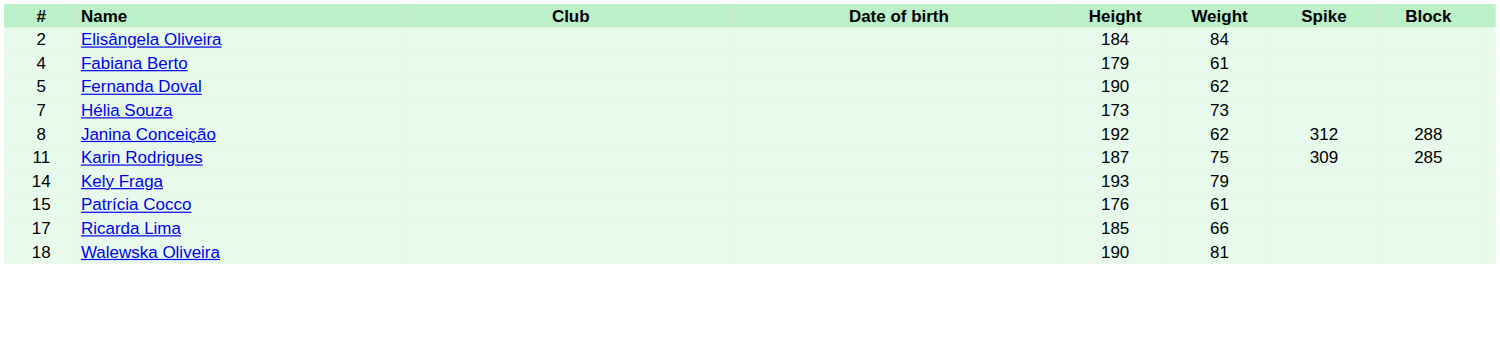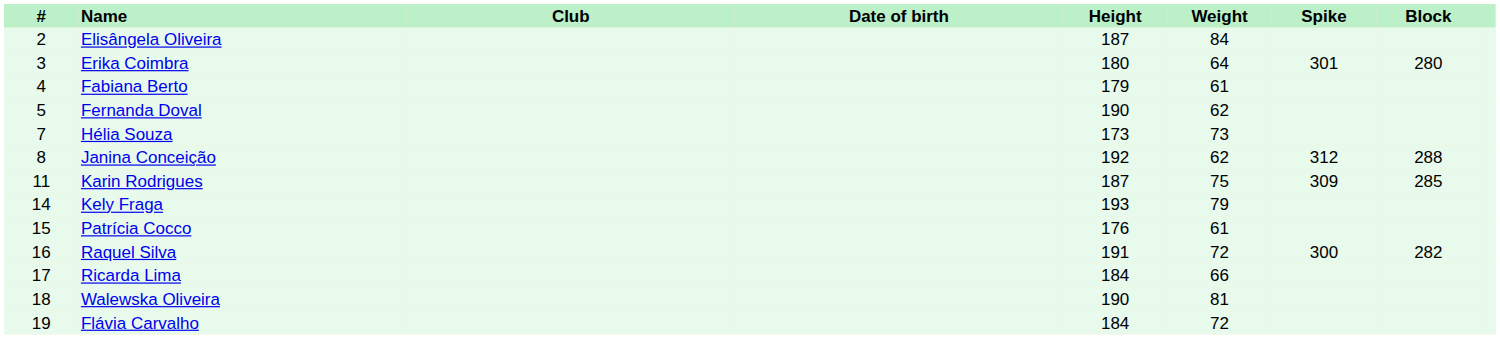 <table border=0 cellpadding=2 cellspacing=0  |- bgcolor=#FFECCE style="text-align:center; font-size:90%;" width=100%>
 <tr bgcolor=#BBF0C9>
 <th width=5%>#</th>
 <th style="width:22%; text-align:left;">Name</th>
 <th width=22%>Club</th>
 <th width=22%>Date of birth</th>
 <th width=7%>Height</th>
 <th width=7%>Weight</th>
 <th width=7%>Spike</th>
 <th width=7%>Block</th>
 <th></th>
 </tr>
 <tr bgcolor=#E7FAEC>
 <td>2</td>
 <td align=left><a href='#'>Elisângela Oliveira</a></td>
 <td></td>
 <td></td>
-<td>184</td>
+<td>187</td>
 <td>84</td>
 <td></td>
 <td></td>
+<td></td>
+</tr>
+<tr bgcolor=#E7FAEC>
+<td>3</td>
+<td align=left><a href='#'>Erika Coimbra</a></td>
+<td></td>
+<td></td>
+<td>180</td>
+<td>64</td>
+<td>301</td>
+<td>280</td>
 <td></td>
 </tr>
 <tr bgcolor=#E7FAEC>
 <td>4</td>
 <td align=left><a href='#'>Fabiana Berto</a></td>
 <td></td>
 <td></td>
 <td>179</td>
 <td>61</td>
 <td></td>
 <td></td>
 <td></td>
 </tr>
 <tr bgcolor=#E7FAEC>
 <td>5</td>
 <td align=left><a href='#'>Fernanda Doval</a></td>
 <td></td>
 <td></td>
 <td>190</td>
 <td>62</td>
 <td></td>
 <td></td>
 <td></td>
 </tr>
 <tr bgcolor=#E7FAEC>
 <td>7</td>
 <td align=left><a href='#'>Hélia Souza</a></td>
 <td></td>
 <td></td>
 <td>173</td>
 <td>73</td>
 <td></td>
 <td></td>
 <td></td>
 </tr>
 <tr bgcolor=#E7FAEC>
 <td>8</td>
 <td align=left><a href='#'>Janina Conceição</a></td>
 <td></td>
 <td></td>
 <td>192</td>
 <td>62</td>
 <td>312</td>
 <td>288</td>
 <td></td>
 </tr>
 <tr bgcolor=#E7FAEC>
 <td>11</td>
 <td align=left><a href='#'>Karin Rodrigues</a></td>
 <td></td>
 <td></td>
 <td>187</td>
 <td>75</td>
 <td>309</td>
 <td>285</td>
 <td></td>
 </tr>
 <tr bgcolor=#E7FAEC>
 <td>14</td>
 <td align=left><a href='#'>Kely Fraga</a></td>
 <td></td>
 <td></td>
 <td>193</td>
 <td>79</td>
 <td></td>
 <td></td>
 <td></td>
 </tr>
 <tr bgcolor=#E7FAEC>
 <td>15</td>
 <td align=left><a href='#'>Patrícia Cocco</a></td>
 <td></td>
 <td></td>
 <td>176</td>
 <td>61</td>
 <td></td>
 <td></td>
 <td></td>
 </tr>
 <tr bgcolor=#E7FAEC>
+<td>16</td>
+<td align=left><a href='#'>Raquel Silva</a></td>
+<td></td>
+<td></td>
+<td>191</td>
+<td>72</td>
+<td>300</td>
+<td>282</td>
+<td></td>
+</tr>
+<tr bgcolor=#E7FAEC>
 <td>17</td>
 <td align=left><a href='#'>Ricarda Lima</a></td>
 <td></td>
 <td></td>
-<td>185</td>
+<td>184</td>
 <td>66</td>
 <td></td>
 <td></td>
 <td></td>
 </tr>
 <tr bgcolor=#E7FAEC>
 <td>18</td>
 <td align=left><a href='#'>Walewska Oliveira</a></td>
 <td></td>
 <td></td>
 <td>190</td>
 <td>81</td>
 <td></td>
 <td></td>
 <td></td>
 </tr>
+<tr bgcolor=#E7FAEC>
+<td>19</td>
+<td align=left><a href='#'>Flávia Carvalho</a></td>
+<td></td>
+<td></td>
+<td>184</td>
+<td>72</td>
+<td></td>
+<td></td>
+<td></td>
+</tr>
 </table>
